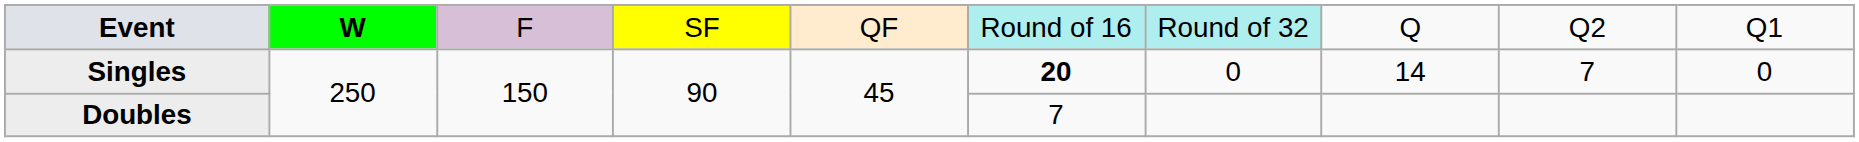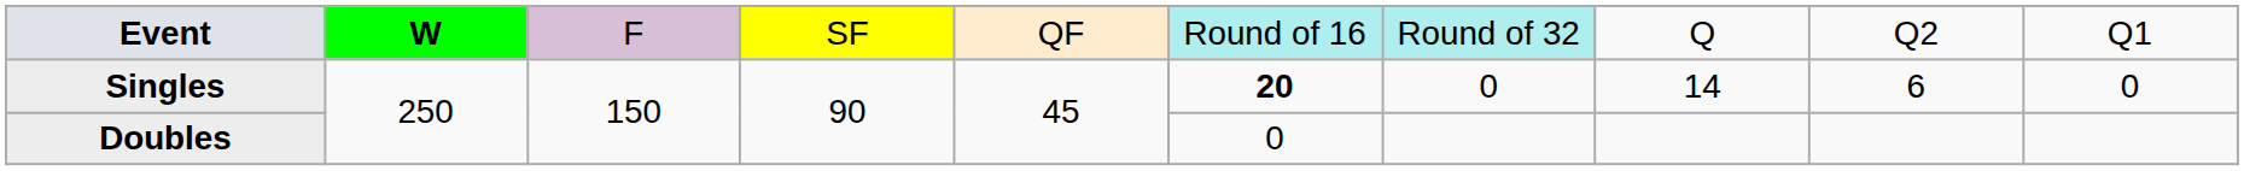 <table class=wikitable style=font-size:90%;text-align:center>
 <tr>
 <td style="width:130px; background:#dfe2e9;"><strong>Event</strong></td>
 <td style="width:80px; background:lime;"><strong>W</strong></td>
 <td style="width:85px; background:thistle;">F</td>
 <td style="width:85px; background:#ff0;">SF</td>
 <td style="width:85px; background:#ffebcd;">QF</td>
 <td style="width:85px; background:#afeeee;">Round of 16</td>
 <td style="width:85px; background:#afeeee;">Round of 32</td>
 <td width=85>Q</td>
 <td width=85>Q2</td>
 <td width=85>Q1</td>
 </tr>
 <tr>
 <th style="background:#ededed;">Singles</th>
 <td rowspan=2>250</td>
 <td rowspan=2>150</td>
 <td rowspan=2>90</td>
 <td rowspan=2>45</td>
 <td><strong>20</strong></td>
 <td>0</td>
 <td>14</td>
-<td>7</td>
+<td>6</td>
 <td>0</td>
 </tr>
 <tr>
 <th style="background:#ededed;">Doubles</th>
-<td>7</td>
+<td>0</td>
 <td></td>
 <td></td>
 <td></td>
 <td></td>
 </tr>
 </table>
